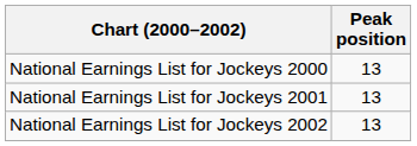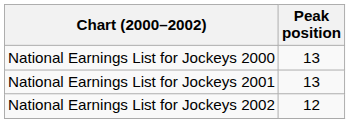 <table class="wikitable sortable">
 <tr>
 <th>Chart (2000–2002)</th>
 <th>Peak<br>position</th>
 </tr>
 <tr>
 <td>National Earnings List for Jockeys 2000</td>
 <td style="text-align:center;">13</td>
 </tr>
 <tr>
 <td>National Earnings List for Jockeys 2001</td>
 <td style="text-align:center;">13</td>
 </tr>
 <tr>
 <td>National Earnings List for Jockeys 2002</td>
-<td style="text-align:center;">13</td>
+<td style="text-align:center;">12</td>
 </tr>
 <tr>
 </tr>
 </table>
